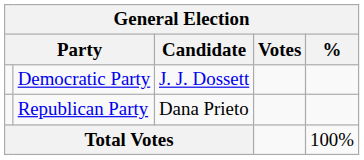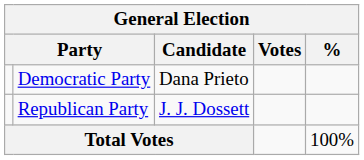 <table class="wikitable">
 <tr>
 <th colspan="5"><strong>General Election</strong></th>
 </tr>
 <tr>
 <th colspan="2">Party</th>
 <th>Candidate</th>
 <th>Votes</th>
 <th>%</th>
 </tr>
 <tr>
 <td></td>
 <td><a href='#'>Democratic Party</a></td>
-<td><a href='#'>J. J. Dossett</a></td>
+<td>Dana Prieto</td>
 <td></td>
 <td></td>
 </tr>
 <tr>
 <td></td>
 <td><a href='#'>Republican Party</a></td>
-<td>Dana Prieto</td>
+<td><a href='#'>J. J. Dossett</a></td>
 <td></td>
 <td></td>
 </tr>
 <tr>
 <th colspan="3"><strong>Total Votes</strong></th>
 <td></td>
 <td>100%</td>
 </tr>
 </table>
